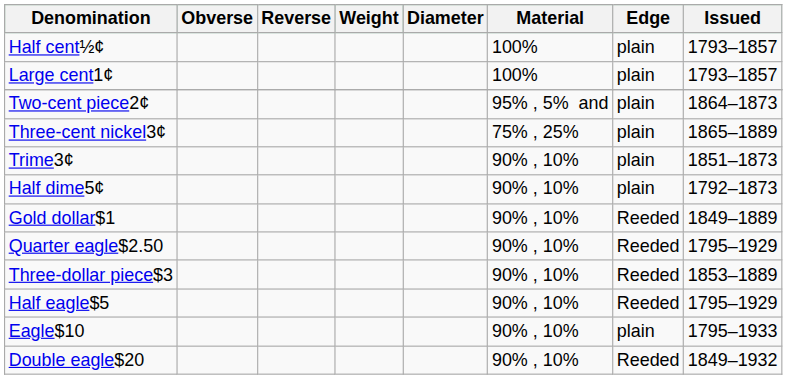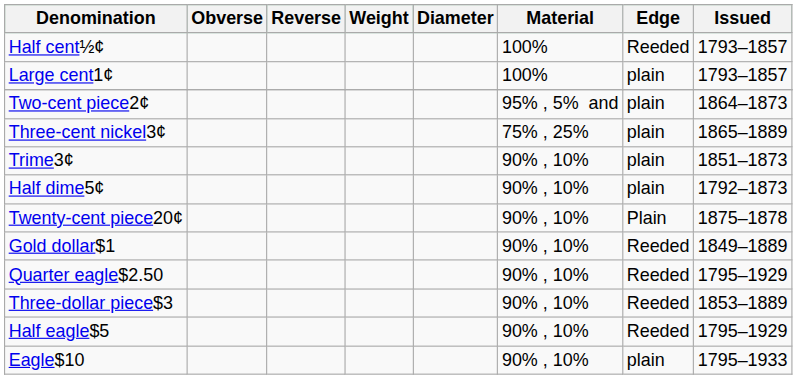 <table class="wikitable sortable">
 <tr style="background:#2E8B57;">
 <th>Denomination</th>
 <th>Obverse</th>
 <th>Reverse</th>
 <th>Weight</th>
 <th>Diameter</th>
 <th>Material</th>
 <th>Edge</th>
 <th>Issued</th>
 </tr>
 <tr>
 <td><a href='#'>Half cent</a>½¢</td>
 <td></td>
 <td></td>
 <td></td>
 <td></td>
 <td>100% </td>
-<td>plain</td>
+<td>Reeded</td>
 <td>1793–1857</td>
 </tr>
 <tr>
 <td><a href='#'>Large cent</a>1¢</td>
 <td></td>
 <td></td>
 <td></td>
 <td></td>
 <td>100% </td>
 <td>plain</td>
 <td>1793–1857</td>
 </tr>
 <tr>
 </tr>
 <tr>
 <td><a href='#'>Two-cent piece</a>2¢</td>
 <td></td>
 <td></td>
 <td></td>
 <td></td>
 <td>95% , 5%  and </td>
 <td>plain</td>
 <td>1864–1873</td>
 </tr>
 <tr>
 <td><a href='#'>Three-cent nickel</a>3¢</td>
 <td></td>
 <td></td>
 <td></td>
 <td></td>
 <td>75% , 25% </td>
 <td>plain</td>
 <td>1865–1889</td>
 </tr>
 <tr>
 <td><a href='#'>Trime</a>3¢</td>
 <td></td>
 <td></td>
 <td></td>
 <td></td>
 <td>90% , 10% </td>
 <td>plain</td>
 <td>1851–1873</td>
 </tr>
 <tr>
 <td><a href='#'>Half dime</a>5¢</td>
 <td></td>
 <td></td>
 <td></td>
 <td></td>
 <td>90% , 10% </td>
 <td>plain</td>
 <td>1792–1873</td>
 </tr>
 <tr>
+<td><a href='#'>Twenty-cent piece</a>20¢</td>
+<td></td>
+<td></td>
+<td></td>
+<td></td>
+<td>90% , 10% </td>
+<td>Plain</td>
+<td>1875–1878</td>
+</tr>
+<tr>
 <td><a href='#'>Gold dollar</a>$1</td>
 <td></td>
 <td></td>
 <td></td>
 <td></td>
 <td>90% , 10% </td>
 <td>Reeded</td>
 <td>1849–1889</td>
 </tr>
 <tr>
 <td><a href='#'>Quarter eagle</a>$2.50</td>
 <td></td>
 <td></td>
 <td></td>
 <td></td>
 <td>90% , 10% </td>
 <td>Reeded</td>
 <td>1795–1929</td>
 </tr>
 <tr>
 <td><a href='#'>Three-dollar piece</a>$3</td>
 <td></td>
 <td></td>
 <td></td>
 <td></td>
 <td>90% , 10% </td>
 <td>Reeded</td>
 <td>1853–1889</td>
 </tr>
 <tr>
 <td><a href='#'>Half eagle</a>$5</td>
 <td></td>
 <td></td>
 <td></td>
 <td></td>
 <td>90% , 10% </td>
 <td>Reeded</td>
 <td>1795–1929</td>
 </tr>
 <tr>
 <td><a href='#'>Eagle</a>$10</td>
 <td></td>
 <td></td>
 <td></td>
 <td></td>
 <td>90% , 10% </td>
 <td>plain</td>
 <td>1795–1933</td>
 </tr>
-<tr>
-<td><a href='#'>Double eagle</a>$20</td>
-<td></td>
-<td></td>
-<td></td>
-<td></td>
-<td>90% , 10% </td>
-<td>Reeded</td>
-<td>1849–1932</td>
-</tr>
 </table>
